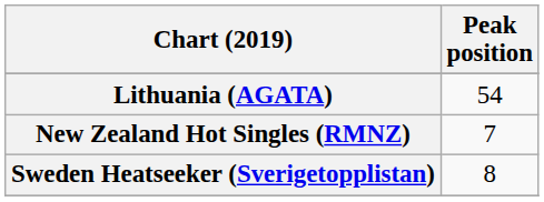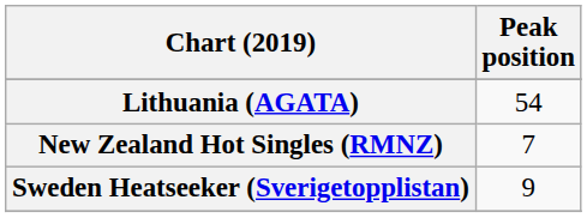 <table class="wikitable sortable plainrowheaders" style="text-align:center">
 <tr>
 <th scope="col">Chart (2019)</th>
 <th scope="col">Peak<br>position</th>
 </tr>
 <tr>
 </tr>
 <tr>
 <th scope="row">Lithuania (<a href='#'>AGATA</a>)</th>
 <td>54</td>
 </tr>
 <tr>
 <th scope="row">New Zealand Hot Singles (<a href='#'>RMNZ</a>)</th>
 <td>7</td>
 </tr>
 <tr>
 <th scope="row">Sweden Heatseeker (<a href='#'>Sverigetopplistan</a>)</th>
-<td>8</td>
+<td>9</td>
 </tr>
 <tr>
 </tr>
 <tr>
 </tr>
 <tr>
 </tr>
 </table>
